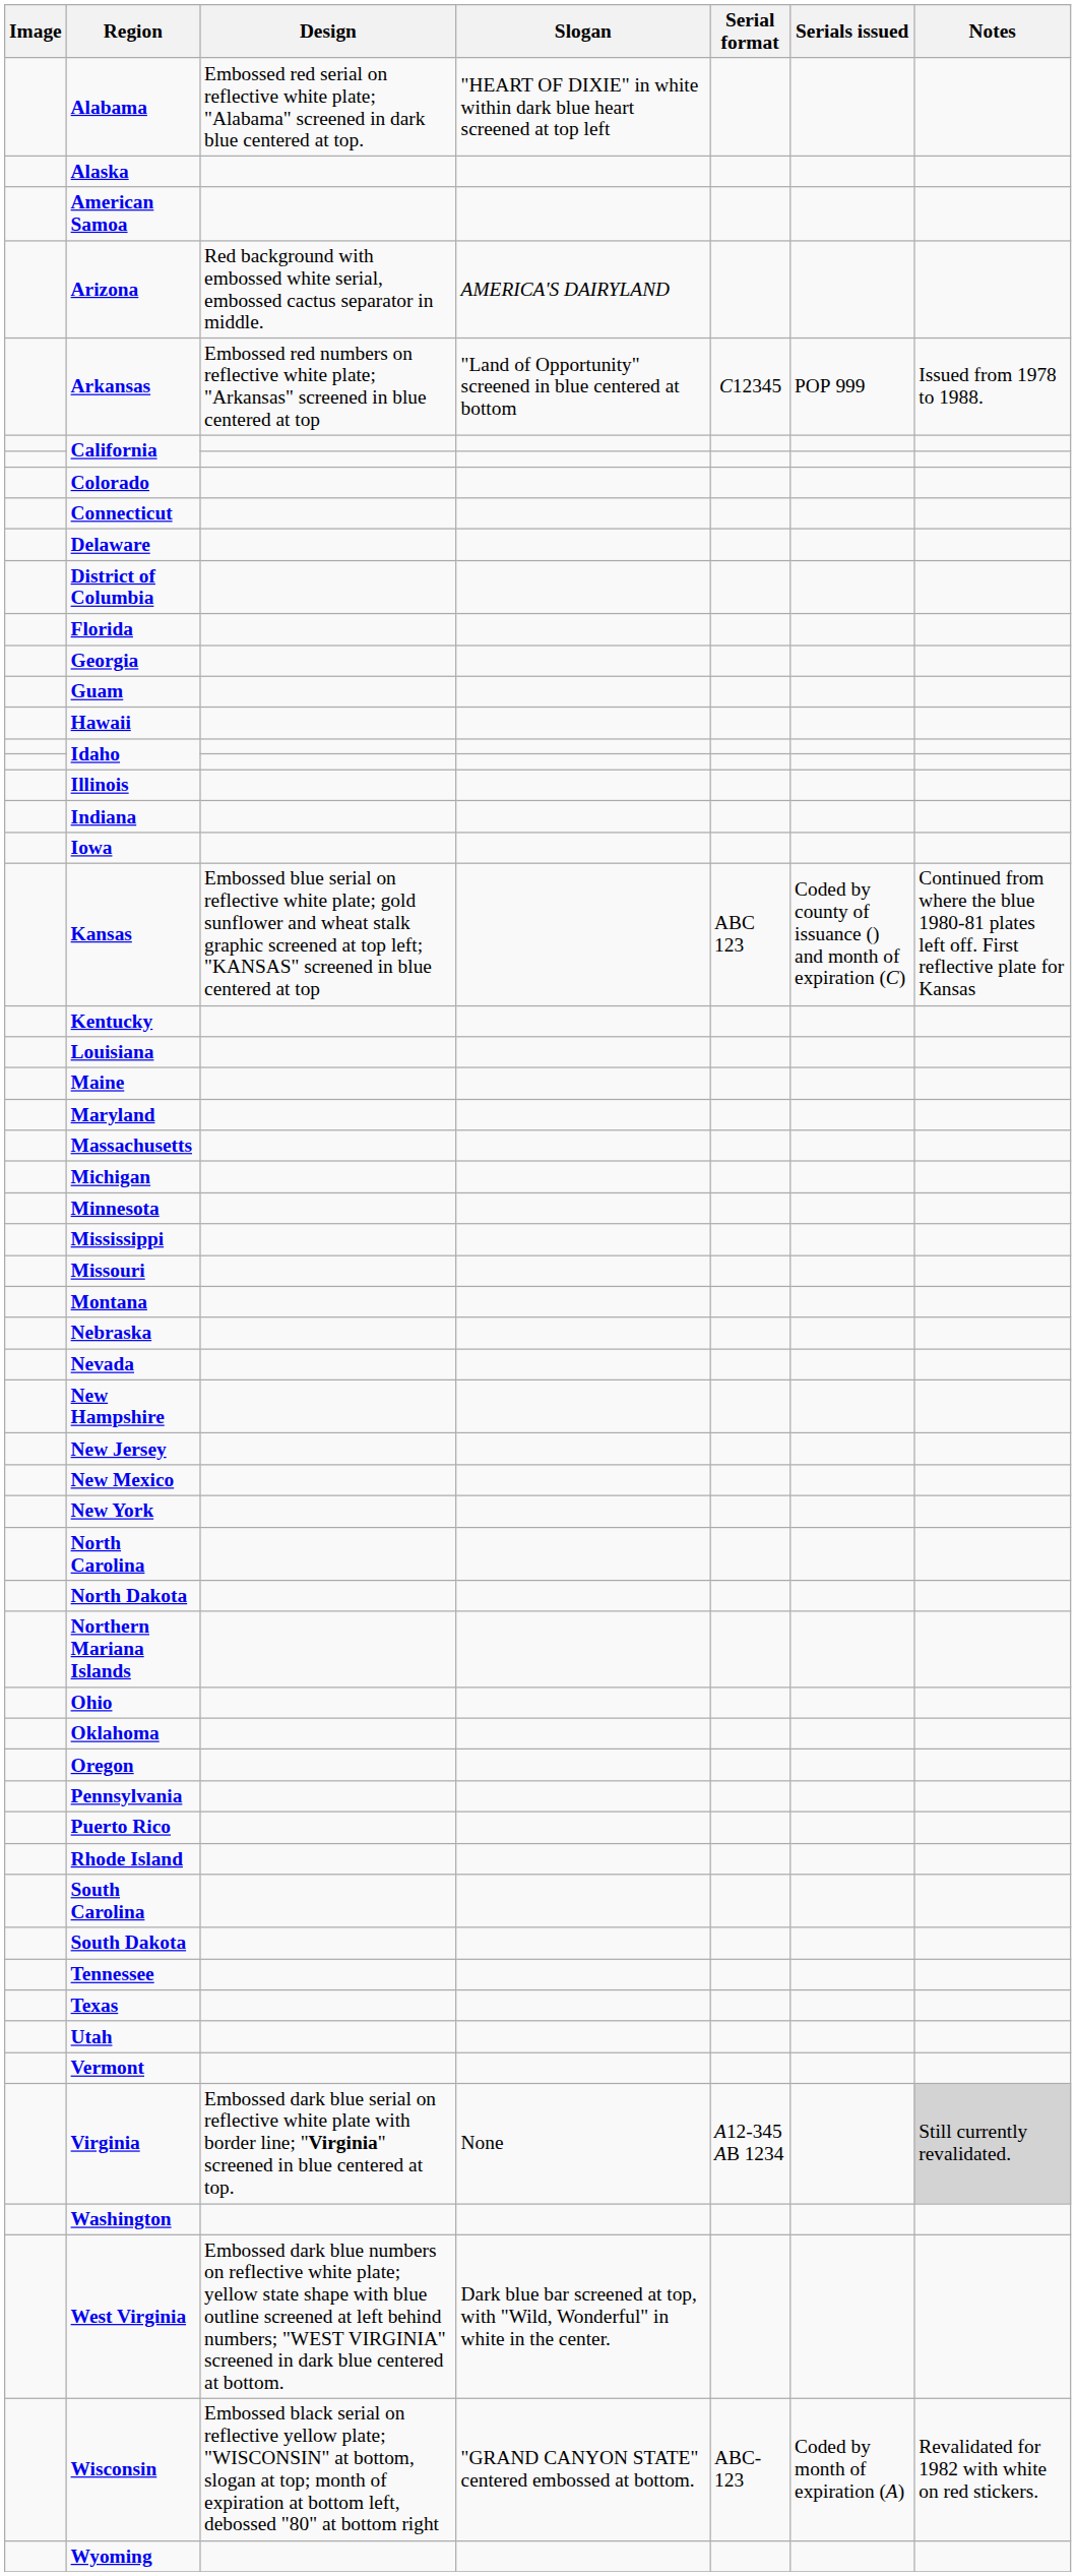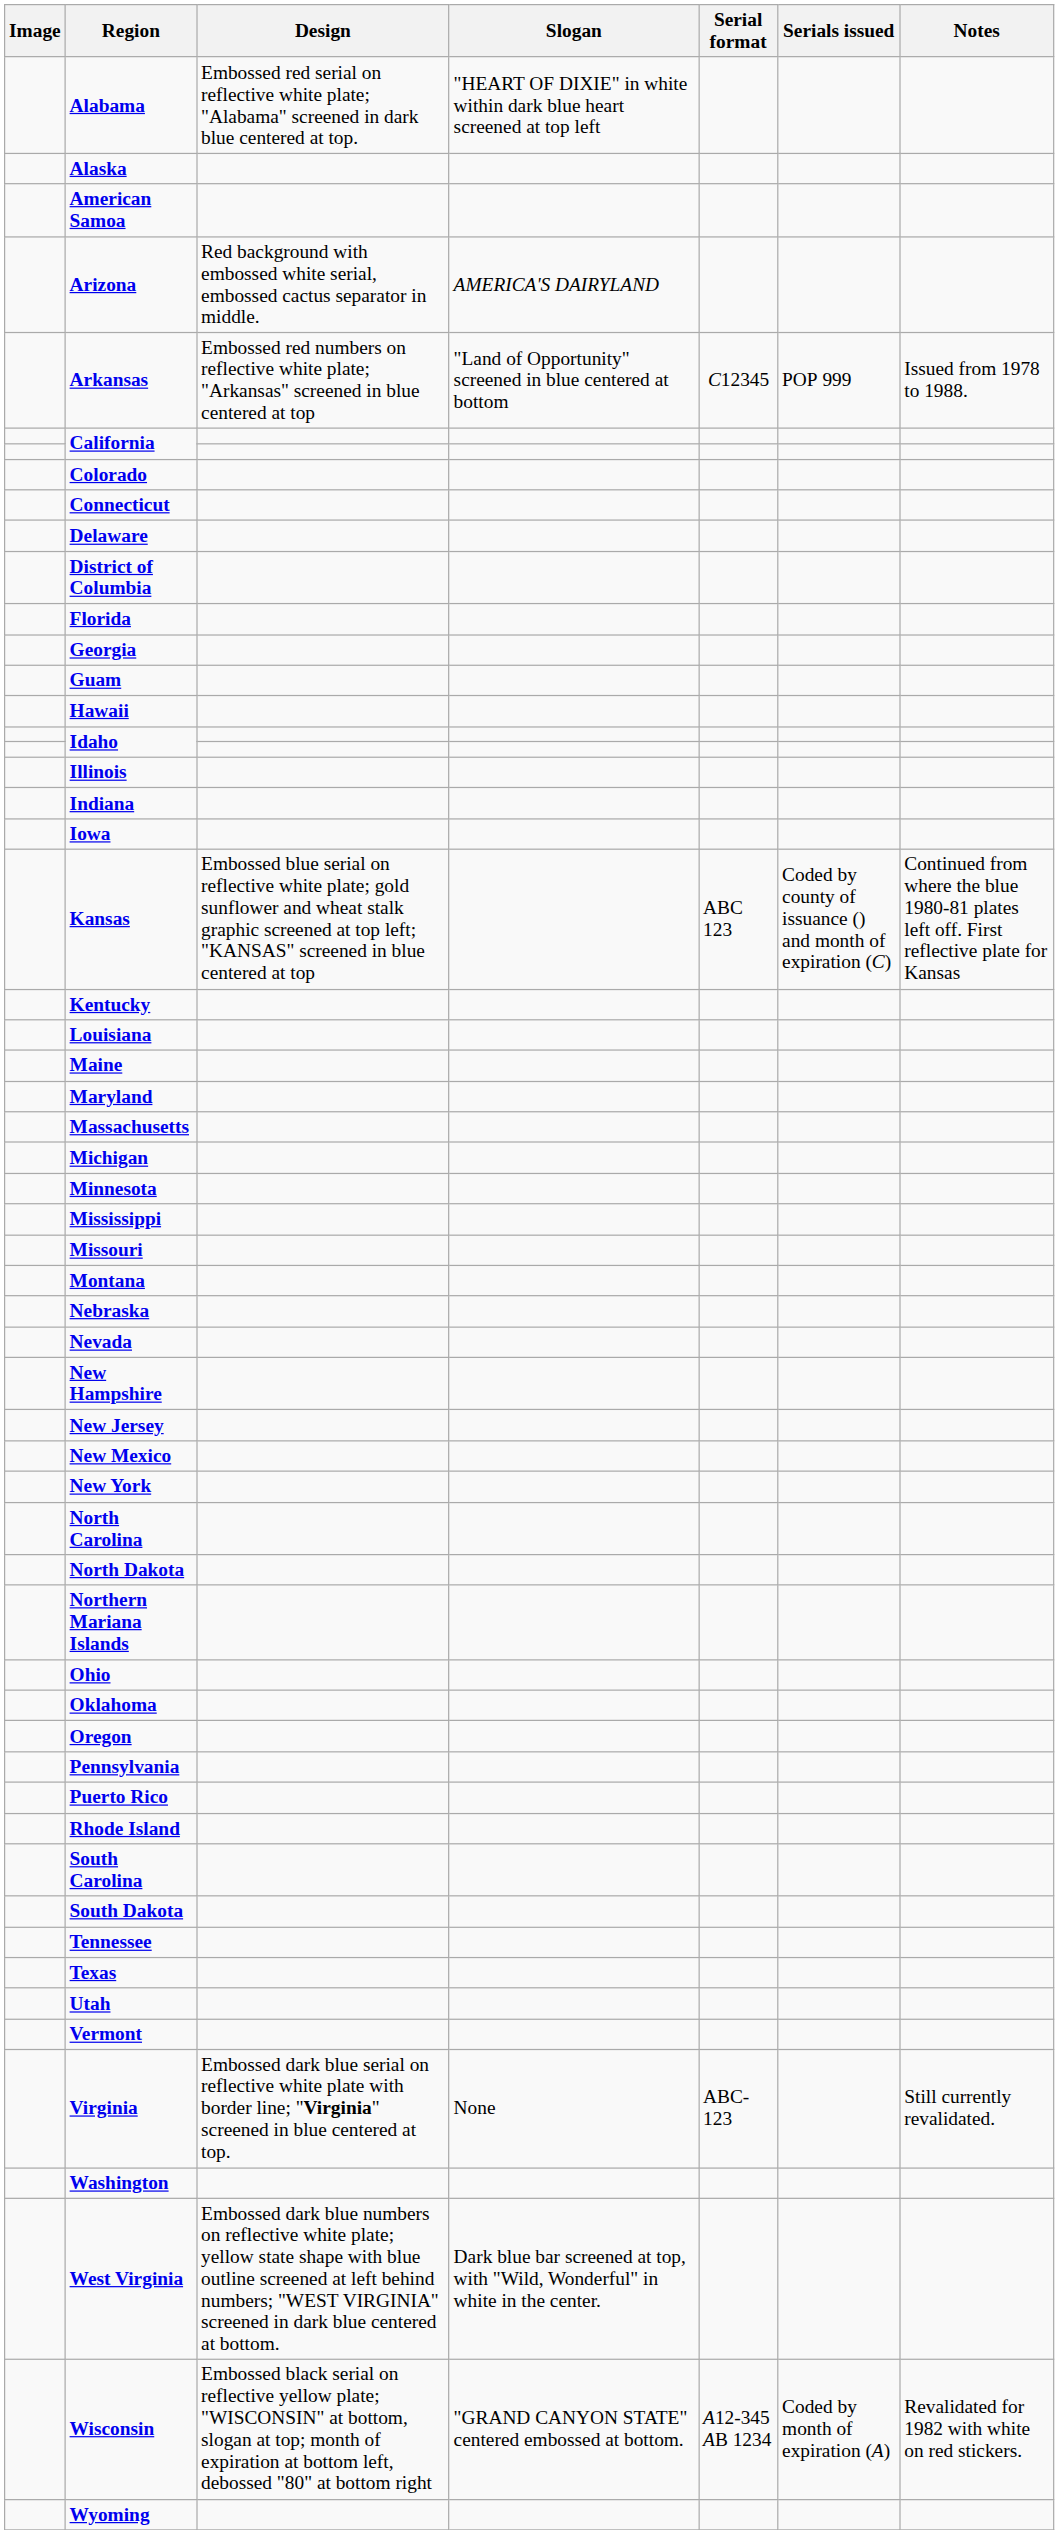 <table class="wikitable">
 <tr>
 <th>Image</th>
 <th>Region</th>
 <th>Design</th>
 <th>Slogan</th>
 <th>Serial format</th>
 <th>Serials issued</th>
 <th>Notes</th>
 </tr>
 <tr>
 <td></td>
 <td><strong><a href='#'>Alabama</a></strong></td>
 <td>Embossed red serial on reflective white plate; "Alabama" screened in dark blue centered at top.</td>
 <td>"HEART OF DIXIE" in white within dark blue heart screened at top left</td>
 <td></td>
 <td></td>
 <td></td>
 </tr>
 <tr>
 <td></td>
 <td><strong><a href='#'>Alaska</a></strong></td>
 <td></td>
 <td></td>
 <td></td>
 <td></td>
 <td></td>
 </tr>
 <tr>
 <td></td>
 <td><strong><a href='#'>American Samoa</a></strong></td>
 <td></td>
 <td></td>
 <td></td>
 <td></td>
 <td></td>
 </tr>
 <tr>
 <td></td>
 <td><strong><a href='#'>Arizona</a></strong></td>
 <td>Red background with embossed white serial, embossed cactus separator in middle.</td>
 <td><em>AMERICA'S DAIRYLAND</em></td>
 <td></td>
 <td></td>
 <td></td>
 </tr>
 <tr>
 <td></td>
 <td><strong><a href='#'>Arkansas</a></strong></td>
 <td>Embossed red numbers on reflective white plate; "Arkansas" screened in blue centered at top</td>
 <td>"Land of Opportunity" screened in blue centered at bottom</td>
 <td> <em>C</em>12345</td>
 <td> POP 999</td>
 <td>Issued from 1978 to 1988.</td>
 </tr>
 <tr>
 <td></td>
 <td rowspan=2><strong><a href='#'>California</a></strong></td>
 <td></td>
 <td></td>
 <td></td>
 <td></td>
 <td></td>
 </tr>
 <tr>
 <td></td>
 <td></td>
 <td></td>
 <td></td>
 <td></td>
 <td></td>
 </tr>
 <tr>
 <td></td>
 <td><strong><a href='#'>Colorado</a></strong></td>
 <td></td>
 <td></td>
 <td></td>
 <td></td>
 <td></td>
 </tr>
 <tr>
 <td></td>
 <td><strong><a href='#'>Connecticut</a></strong></td>
 <td></td>
 <td></td>
 <td></td>
 <td></td>
 <td></td>
 </tr>
 <tr>
 <td></td>
 <td><strong><a href='#'>Delaware</a></strong></td>
 <td></td>
 <td></td>
 <td></td>
 <td></td>
 <td></td>
 </tr>
 <tr>
 <td></td>
 <td><strong><a href='#'>District of<br>Columbia</a></strong></td>
 <td></td>
 <td></td>
 <td></td>
 <td></td>
 <td></td>
 </tr>
 <tr>
 <td></td>
 <td><strong><a href='#'>Florida</a></strong></td>
 <td></td>
 <td></td>
 <td></td>
 <td></td>
 <td></td>
 </tr>
 <tr>
 <td></td>
 <td><strong><a href='#'>Georgia</a></strong></td>
 <td></td>
 <td></td>
 <td></td>
 <td></td>
 <td></td>
 </tr>
 <tr>
 <td></td>
 <td><strong><a href='#'>Guam</a></strong></td>
 <td></td>
 <td></td>
 <td></td>
 <td></td>
 <td></td>
 </tr>
 <tr>
 <td></td>
 <td><strong><a href='#'>Hawaii</a></strong></td>
 <td></td>
 <td></td>
 <td></td>
 <td></td>
 <td></td>
 </tr>
 <tr>
 <td></td>
 <td rowspan=2><strong><a href='#'>Idaho</a></strong></td>
 <td></td>
 <td></td>
 <td></td>
 <td></td>
 <td></td>
 </tr>
 <tr>
 <td></td>
 <td></td>
 <td></td>
 <td></td>
 <td></td>
 <td></td>
 </tr>
 <tr>
 <td></td>
 <td><strong><a href='#'>Illinois</a></strong></td>
 <td></td>
 <td></td>
 <td></td>
 <td></td>
 <td></td>
 </tr>
 <tr>
 <td></td>
 <td><strong><a href='#'>Indiana</a></strong></td>
 <td></td>
 <td></td>
 <td></td>
 <td></td>
 <td></td>
 </tr>
 <tr>
 <td></td>
 <td><strong><a href='#'>Iowa</a></strong></td>
 <td></td>
 <td></td>
 <td></td>
 <td></td>
 <td></td>
 </tr>
 <tr>
 <td></td>
 <td><strong><a href='#'>Kansas</a></strong></td>
 <td>Embossed blue serial on reflective white plate; gold sunflower and wheat stalk graphic screened at top left; "KANSAS" screened in blue centered at top</td>
 <td></td>
 <td>ABC 123</td>
 <td>Coded by county of issuance () and month of expiration (<em>C</em>)</td>
 <td>Continued from where the blue 1980-81 plates left off. First reflective plate for Kansas</td>
 </tr>
 <tr>
 <td></td>
 <td><strong><a href='#'>Kentucky</a></strong></td>
 <td></td>
 <td></td>
 <td></td>
 <td></td>
 <td></td>
 </tr>
 <tr>
 <td></td>
 <td><strong><a href='#'>Louisiana</a></strong></td>
 <td></td>
 <td></td>
 <td></td>
 <td></td>
 <td></td>
 </tr>
 <tr>
 <td></td>
 <td><strong><a href='#'>Maine</a></strong></td>
 <td></td>
 <td></td>
 <td></td>
 <td></td>
 <td></td>
 </tr>
 <tr>
 <td></td>
 <td><strong><a href='#'>Maryland</a></strong></td>
 <td></td>
 <td></td>
 <td></td>
 <td></td>
 <td></td>
 </tr>
 <tr>
 <td></td>
 <td><strong><a href='#'>Massachusetts</a></strong></td>
 <td></td>
 <td></td>
 <td></td>
 <td></td>
 <td></td>
 </tr>
 <tr>
 <td></td>
 <td><strong><a href='#'>Michigan</a></strong></td>
 <td></td>
 <td></td>
 <td></td>
 <td></td>
 <td></td>
 </tr>
 <tr>
 <td></td>
 <td><strong><a href='#'>Minnesota</a></strong></td>
 <td></td>
 <td></td>
 <td></td>
 <td></td>
 <td></td>
 </tr>
 <tr>
 <td></td>
 <td><strong><a href='#'>Mississippi</a></strong></td>
 <td></td>
 <td></td>
 <td></td>
 <td></td>
 <td></td>
 </tr>
 <tr>
 <td></td>
 <td><strong><a href='#'>Missouri</a></strong></td>
 <td></td>
 <td></td>
 <td></td>
 <td></td>
 <td></td>
 </tr>
 <tr>
 <td></td>
 <td><strong><a href='#'>Montana</a></strong></td>
 <td></td>
 <td></td>
 <td></td>
 <td></td>
 <td></td>
 </tr>
 <tr>
 <td></td>
 <td><strong><a href='#'>Nebraska</a></strong></td>
 <td></td>
 <td></td>
 <td></td>
 <td></td>
 <td></td>
 </tr>
 <tr>
 <td></td>
 <td><strong><a href='#'>Nevada</a></strong></td>
 <td></td>
 <td></td>
 <td></td>
 <td></td>
 <td></td>
 </tr>
 <tr>
 <td></td>
 <td><strong><a href='#'>New Hampshire</a></strong></td>
 <td></td>
 <td></td>
 <td></td>
 <td></td>
 <td></td>
 </tr>
 <tr>
 <td></td>
 <td><strong><a href='#'>New Jersey</a></strong></td>
 <td></td>
 <td></td>
 <td></td>
 <td></td>
 <td></td>
 </tr>
 <tr>
 <td></td>
 <td><strong><a href='#'>New Mexico</a></strong></td>
 <td></td>
 <td></td>
 <td></td>
 <td></td>
 <td></td>
 </tr>
 <tr>
 <td></td>
 <td><strong><a href='#'>New York</a></strong></td>
 <td></td>
 <td></td>
 <td></td>
 <td></td>
 <td></td>
 </tr>
 <tr>
 <td></td>
 <td><strong><a href='#'>North Carolina</a></strong></td>
 <td></td>
 <td></td>
 <td></td>
 <td></td>
 <td></td>
 </tr>
 <tr>
 <td></td>
 <td><strong><a href='#'>North Dakota</a></strong></td>
 <td></td>
 <td></td>
 <td></td>
 <td></td>
 <td></td>
 </tr>
 <tr>
 <td></td>
 <td><strong><a href='#'>Northern Mariana<br> Islands</a></strong></td>
 <td></td>
 <td></td>
 <td></td>
 <td></td>
 <td></td>
 </tr>
 <tr>
 <td></td>
 <td><strong><a href='#'>Ohio</a></strong></td>
 <td></td>
 <td></td>
 <td></td>
 <td></td>
 <td></td>
 </tr>
 <tr>
 <td></td>
 <td><strong><a href='#'>Oklahoma</a></strong></td>
 <td></td>
 <td></td>
 <td></td>
 <td></td>
 <td></td>
 </tr>
 <tr>
 <td></td>
 <td><strong><a href='#'>Oregon</a></strong></td>
 <td></td>
 <td></td>
 <td></td>
 <td></td>
 <td></td>
 </tr>
 <tr>
 <td></td>
 <td><strong><a href='#'>Pennsylvania</a></strong></td>
 <td></td>
 <td></td>
 <td></td>
 <td></td>
 <td></td>
 </tr>
 <tr>
 <td></td>
 <td><strong><a href='#'>Puerto Rico</a></strong></td>
 <td></td>
 <td></td>
 <td></td>
 <td></td>
 <td></td>
 </tr>
 <tr>
 <td></td>
 <td><strong><a href='#'>Rhode Island</a></strong></td>
 <td></td>
 <td></td>
 <td></td>
 <td></td>
 <td></td>
 </tr>
 <tr>
 <td></td>
 <td><strong><a href='#'>South Carolina</a></strong></td>
 <td></td>
 <td></td>
 <td></td>
 <td></td>
 <td></td>
 </tr>
 <tr>
 <td></td>
 <td><strong><a href='#'>South Dakota</a></strong></td>
 <td></td>
 <td></td>
 <td></td>
 <td></td>
 <td></td>
 </tr>
 <tr>
 <td></td>
 <td><strong><a href='#'>Tennessee</a></strong></td>
 <td></td>
 <td></td>
 <td></td>
 <td></td>
 <td></td>
 </tr>
 <tr>
 <td></td>
 <td><strong><a href='#'>Texas</a></strong></td>
 <td></td>
 <td></td>
 <td></td>
 <td></td>
 <td></td>
 </tr>
 <tr>
 <td></td>
 <td><strong><a href='#'>Utah</a></strong></td>
 <td></td>
 <td></td>
 <td></td>
 <td></td>
 <td></td>
 </tr>
 <tr>
 <td></td>
 <td><strong><a href='#'>Vermont</a></strong></td>
 <td></td>
 <td></td>
 <td></td>
 <td></td>
 <td></td>
 </tr>
 <tr>
 <td></td>
 <td><strong><a href='#'>Virginia</a></strong></td>
 <td>Embossed dark blue serial on reflective white plate with border line; "<span><strong>Virginia</strong></span>" screened in blue centered at top.</td>
 <td>None</td>
-<td><em>A</em>12-345<br><em>A</em>B 1234</td>
+<td>ABC-123</td>
 <td></td>
-<td style="background: lightgrey;">Still currently revalidated.</td>
+<td>Still currently revalidated.</td>
 </tr>
 <tr>
 <td></td>
 <td><strong><a href='#'>Washington</a></strong></td>
 <td></td>
 <td></td>
 <td></td>
 <td></td>
 <td></td>
 </tr>
 <tr>
 <td></td>
 <td><strong><a href='#'>West Virginia</a></strong></td>
 <td>Embossed dark blue numbers on reflective white plate; yellow state shape with blue outline screened at left behind numbers; "WEST VIRGINIA" screened in dark blue centered at bottom.</td>
 <td>Dark blue bar screened at top, with "Wild, Wonderful" in white in the center.</td>
 <td></td>
 <td></td>
 <td></td>
 </tr>
 <tr>
 <td></td>
 <td><strong><a href='#'>Wisconsin</a></strong></td>
 <td>Embossed black serial on reflective yellow plate; "WISCONSIN" at bottom, slogan at top; month of expiration at bottom left, debossed "80" at bottom right</td>
 <td>"GRAND CANYON STATE" centered embossed at bottom.</td>
-<td>ABC-123</td>
+<td><em>A</em>12-345<br><em>A</em>B 1234</td>
 <td>Coded by month of expiration (<em>A</em>)</td>
 <td>Revalidated for 1982 with white on red stickers.</td>
 </tr>
 <tr>
 <td></td>
 <td><strong><a href='#'>Wyoming</a></strong></td>
 <td></td>
 <td></td>
 <td></td>
 <td></td>
 <td></td>
 </tr>
 </table>
